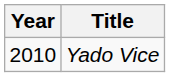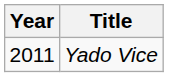 <table class="wikitable">
 <tr>
 <th>Year</th>
 <th>Title</th>
 </tr>
 <tr>
-<td>2010</td>
+<td>2011</td>
 <td><em>Yado Vice</em></td>
 </tr>
 </table>
